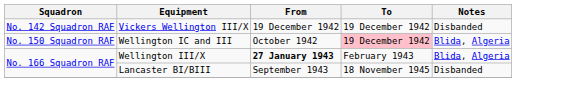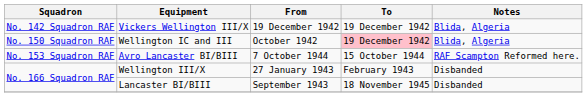 <table class="wikitable">
 <tr>
 <th>Squadron</th>
 <th>Equipment</th>
 <th>From</th>
 <th>To</th>
 <th>Notes</th>
 </tr>
 <tr>
 <td><a href='#'>No. 142 Squadron RAF</a></td>
 <td><a href='#'>Vickers Wellington</a> III/X</td>
 <td>19 December 1942</td>
 <td>19 December 1942</td>
-<td>Disbanded</td>
+<td><a href='#'>Blida</a>, <a href='#'>Algeria</a></td>
 </tr>
 <tr>
 <td><a href='#'>No. 150 Squadron RAF</a></td>
 <td>Wellington IC and III</td>
 <td>October 1942</td>
 <td style="background: pink;">19 December 1942</td>
 <td><a href='#'>Blida</a>, <a href='#'>Algeria</a></td>
 </tr>
 <tr>
+<td><a href='#'>No. 153 Squadron RAF</a></td>
+<td><a href='#'>Avro Lancaster</a> BI/BIII</td>
+<td>7 October 1944</td>
+<td>15 October 1944</td>
+<td><a href='#'>RAF Scampton</a> Reformed here.</td>
+</tr>
+<tr>
 <td Rowspan=2><a href='#'>No. 166 Squadron RAF</a></td>
 <td>Wellington III/X</td>
-<td><strong>27 January 1943</strong></td>
+<td>27 January 1943</td>
 <td>February 1943</td>
-<td><a href='#'>Blida</a>, <a href='#'>Algeria</a></td>
+<td>Disbanded</td>
 </tr>
 <tr>
 <td>Lancaster BI/BIII</td>
 <td>September 1943</td>
 <td>18 November 1945</td>
 <td>Disbanded</td>
 </tr>
 <tr>
 </tr>
 </table>
